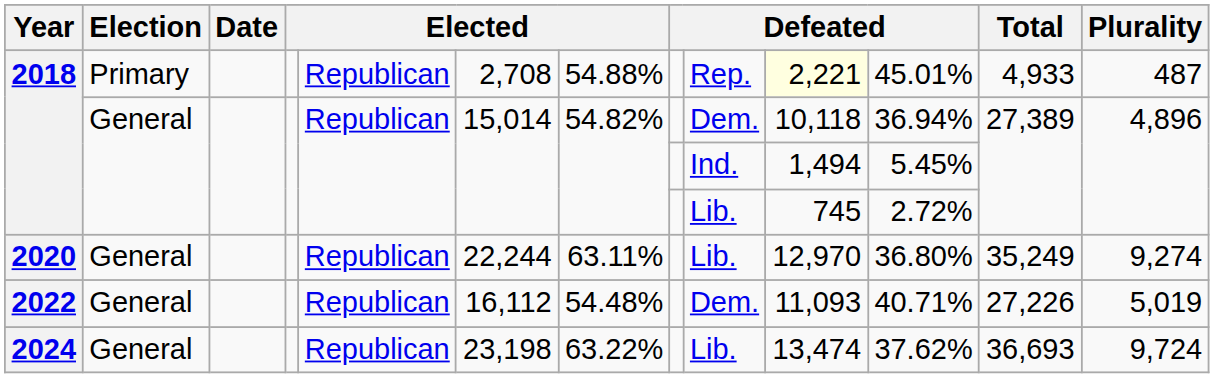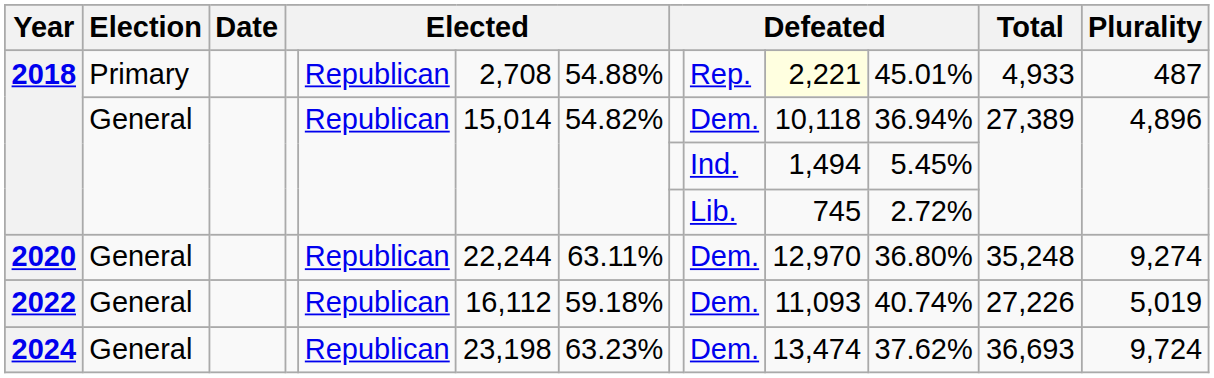 <table class=wikitable>
 <tr>
 <th>Year</th>
 <th>Election</th>
 <th>Date</th>
 <th ! colspan="4">Elected</th>
 <th ! colspan="4">Defeated</th>
 <th>Total</th>
 <th>Plurality</th>
 </tr>
 <tr>
 <th rowspan=4 valign="top"><a href='#'>2018</a></th>
 <td valign="top">Primary</td>
 <td valign="top"></td>
 <td valign="top"></td>
 <td valign="top" ><a href='#'>Republican</a></td>
 <td valign="top" align="right">2,708</td>
 <td valign="top" align="right">54.88%</td>
 <td valign="top"></td>
 <td valign="top" ><a href='#'>Rep.</a></td>
 <td valign="top" align="right" style="background: lightyellow;">2,221</td>
 <td valign="top" align="right">45.01%</td>
 <td valign="top" align="right">4,933</td>
 <td valign="top" align="right">487</td>
 </tr>
 <tr>
 <td rowspan=3 valign="top">General</td>
 <td rowspan=3 valign="top"></td>
 <td rowspan=3 valign="top"></td>
 <td rowspan=3 valign="top" ><a href='#'>Republican</a></td>
 <td rowspan=3 valign="top" align="right">15,014</td>
 <td rowspan=3 valign="top" align="right">54.82%</td>
 <td valign="top"></td>
 <td valign="top" ><a href='#'>Dem.</a></td>
 <td valign="top" align="right">10,118</td>
 <td valign="top" align="right">36.94%</td>
 <td rowspan=3 valign="top" align="right">27,389</td>
 <td rowspan=3 valign="top" align="right">4,896</td>
 </tr>
 <tr>
 <td valign="top"></td>
 <td valign="top" ><a href='#'>Ind.</a></td>
 <td valign="top" align="right">1,494</td>
 <td valign="top" align="right">5.45%</td>
 </tr>
 <tr>
 <td valign="top"></td>
 <td valign="top" ><a href='#'>Lib.</a></td>
 <td valign="top" align="right">745</td>
 <td valign="top" align="right">2.72%</td>
 </tr>
 <tr>
 <th valign="top"><a href='#'>2020</a></th>
 <td valign="top">General</td>
 <td valign="top"></td>
 <td valign="top"></td>
 <td valign="top" ><a href='#'>Republican</a></td>
 <td valign="top" align="right">22,244</td>
 <td valign="top" align="right">63.11%</td>
 <td valign="top"></td>
-<td valign="top" ><a href='#'>Lib.</a></td>
+<td valign="top" ><a href='#'>Dem.</a></td>
 <td valign="top" align="right">12,970</td>
 <td valign="top" align="right">36.80%</td>
-<td valign="top" align="right">35,249</td>
+<td valign="top" align="right">35,248</td>
 <td valign="top" align="right">9,274</td>
 </tr>
 <tr>
 <th valign="top"><a href='#'>2022</a></th>
 <td valign="top">General</td>
 <td valign="top"></td>
 <td valign="top"></td>
 <td valign="top" ><a href='#'>Republican</a></td>
 <td valign="top" align="right">16,112</td>
-<td valign="top" align="right">54.48%</td>
+<td valign="top" align="right">59.18%</td>
 <td valign="top"></td>
 <td valign="top" ><a href='#'>Dem.</a></td>
 <td valign="top" align="right">11,093</td>
-<td valign="top" align="right">40.71%</td>
+<td valign="top" align="right">40.74%</td>
 <td valign="top" align="right">27,226</td>
 <td valign="top" align="right">5,019</td>
 </tr>
 <tr>
 <th valign="top"><a href='#'>2024</a></th>
 <td valign="top">General</td>
 <td valign="top"></td>
 <td valign="top"></td>
 <td valign="top" ><a href='#'>Republican</a></td>
 <td valign="top">23,198</td>
-<td valign="top">63.22%</td>
+<td valign="top">63.23%</td>
 <td valign="top"></td>
-<td valign="top" ><a href='#'>Lib.</a></td>
+<td valign="top" ><a href='#'>Dem.</a></td>
 <td valign="top" align="right">13,474</td>
 <td valign="top" align="right">37.62%</td>
 <td valign="top" align="right">36,693</td>
 <td valign="top" align="right">9,724</td>
 </tr>
 </table>
